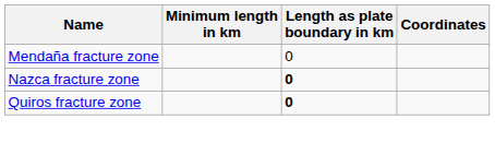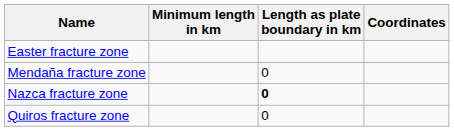 <table class="wikitable sortable" style="margin-right:0">
 <tr>
 <th>Name</th>
 <th>Minimum length<br>in km</th>
 <th>Length as plate <br>boundary in km</th>
 <th>Coordinates</th>
+</tr>
+<tr>
+<td><a href='#'>Easter fracture zone</a></td>
+<td></td>
+<td></td>
+<td></td>
 </tr>
 <tr>
 <td><a href='#'>Mendaña fracture zone</a></td>
 <td></td>
 <td>0</td>
 <td></td>
 </tr>
 <tr>
 <td><a href='#'>Nazca fracture zone</a></td>
 <td></td>
 <td><strong>0</strong></td>
 <td></td>
 </tr>
 <tr>
 <td><a href='#'>Quiros fracture zone</a></td>
 <td></td>
-<td><strong>0</strong></td>
+<td>0</td>
 <td></td>
 </tr>
 </table>
